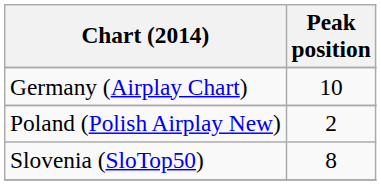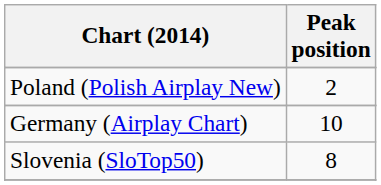 <table class="wikitable sortable plainrowheaders">
 <tr>
 <th>Chart (2014)</th>
 <th>Peak<br>position</th>
 </tr>
 <tr>
 </tr>
 <tr>
 </tr>
 <tr>
 </tr>
 <tr>
 </tr>
 <tr>
 </tr>
 <tr>
 </tr>
 <tr>
-<td>Germany (<a href='#'>Airplay Chart</a>)</td>
-<td style="text-align:center;">10</td>
+<td>Poland (<a href='#'>Polish Airplay New</a>)</td>
+<td align="center">2</td>
 </tr>
 <tr>
 </tr>
 <tr>
 </tr>
 <tr>
 </tr>
 <tr>
 </tr>
 <tr>
 </tr>
 <tr>
 </tr>
 <tr>
-<td>Poland (<a href='#'>Polish Airplay New</a>)</td>
-<td align="center">2</td>
+<td>Germany (<a href='#'>Airplay Chart</a>)</td>
+<td style="text-align:center;">10</td>
 </tr>
 <tr>
 <td scope="row">Slovenia (<a href='#'>SloTop50</a>)</td>
 <td align=center>8</td>
 </tr>
 <tr>
 </tr>
 <tr>
 </tr>
 </table>
